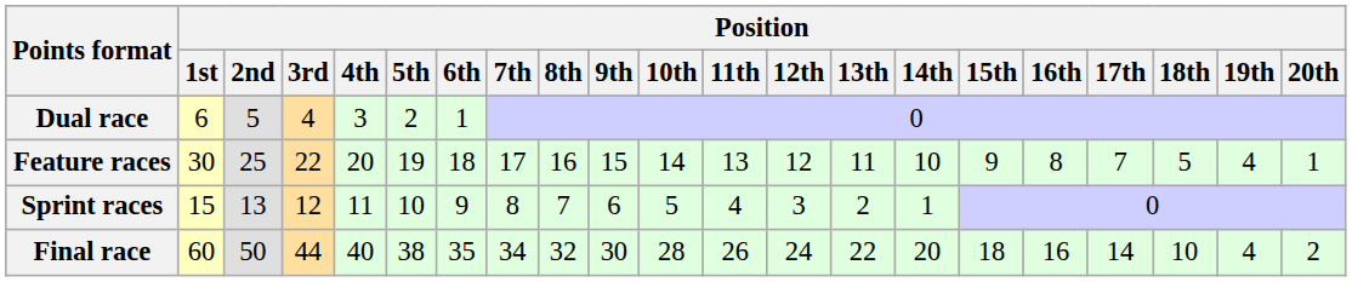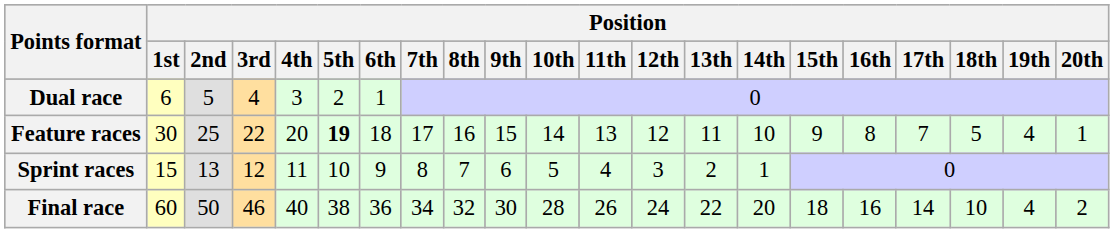 <table class="wikitable" style="font-size:85%; text-align:center">
 <tr style="background:#f9f9f9">
 <th rowspan="2">Points format</th>
 <th colspan="21">Position</th>
 </tr>
 <tr>
 <th>1st</th>
 <th>2nd</th>
 <th>3rd</th>
 <th>4th</th>
 <th>5th</th>
 <th>6th</th>
 <th>7th</th>
 <th>8th</th>
 <th>9th</th>
 <th>10th</th>
 <th>11th</th>
 <th>12th</th>
 <th>13th</th>
 <th>14th</th>
 <th>15th</th>
 <th>16th</th>
 <th>17th</th>
 <th>18th</th>
 <th>19th</th>
 <th>20th</th>
 </tr>
 <tr>
 <th>Dual race</th>
 <td style="background:#ffffbf;">6</td>
 <td style="background:#dfdfdf;">5</td>
 <td style="background:#ffdf9f;">4</td>
 <td style="background:#dfffdf;">3</td>
 <td style="background:#dfffdf;">2</td>
 <td style="background:#dfffdf;">1</td>
 <td style="background:#cfcfff;" colspan=14>0</td>
 </tr>
 <tr>
 <th>Feature races</th>
 <td style="background:#ffffbf;">30</td>
 <td style="background:#dfdfdf;">25</td>
 <td style="background:#ffdf9f;">22</td>
 <td style="background:#dfffdf;">20</td>
-<td style="background:#dfffdf;">19</td>
+<td style="background:#dfffdf;"><strong>19</strong></td>
 <td style="background:#dfffdf;">18</td>
 <td style="background:#dfffdf;">17</td>
 <td style="background:#dfffdf;">16</td>
 <td style="background:#dfffdf;">15</td>
 <td style="background:#dfffdf;">14</td>
 <td style="background:#dfffdf;">13</td>
 <td style="background:#dfffdf;">12</td>
 <td style="background:#dfffdf;">11</td>
 <td style="background:#dfffdf;">10</td>
 <td style="background:#dfffdf;">9</td>
 <td style="background:#dfffdf;">8</td>
 <td style="background:#dfffdf;">7</td>
 <td style="background:#dfffdf;">5</td>
 <td style="background:#dfffdf;">4</td>
 <td style="background:#dfffdf;">1</td>
 </tr>
 <tr>
 <th>Sprint races</th>
 <td style="background:#ffffbf;">15</td>
 <td style="background:#dfdfdf;">13</td>
 <td style="background:#ffdf9f;">12</td>
 <td style="background:#dfffdf;">11</td>
 <td style="background:#dfffdf;">10</td>
 <td style="background:#dfffdf;">9</td>
 <td style="background:#dfffdf;">8</td>
 <td style="background:#dfffdf;">7</td>
 <td style="background:#dfffdf;">6</td>
 <td style="background:#dfffdf;">5</td>
 <td style="background:#dfffdf;">4</td>
 <td style="background:#dfffdf;">3</td>
 <td style="background:#dfffdf;">2</td>
 <td style="background:#dfffdf;">1</td>
 <td style="background:#cfcfff;" colspan=6>0</td>
 </tr>
 <tr>
 <th>Final race</th>
 <td style="background:#FFFFBF;">60</td>
 <td style="background:#DFDFDF;">50</td>
-<td style="background:#FFDF9F;">44</td>
+<td style="background:#FFDF9F;">46</td>
 <td style="background:#DFFFDF;">40</td>
 <td style="background:#DFFFDF;">38</td>
-<td style="background:#DFFFDF;">35</td>
+<td style="background:#DFFFDF;">36</td>
 <td style="background:#DFFFDF;">34</td>
 <td style="background:#DFFFDF;">32</td>
 <td style="background:#DFFFDF;">30</td>
 <td style="background:#DFFFDF;">28</td>
 <td style="background:#DFFFDF;">26</td>
 <td style="background:#DFFFDF;">24</td>
 <td style="background:#DFFFDF;">22</td>
 <td style="background:#DFFFDF;">20</td>
 <td style="background:#DFFFDF;">18</td>
 <td style="background:#DFFFDF;">16</td>
 <td style="background:#DFFFDF;">14</td>
 <td style="background:#DFFFDF;">10</td>
 <td style="background:#DFFFDF;">4</td>
 <td style="background:#DFFFDF;">2</td>
 </tr>
 </table>
